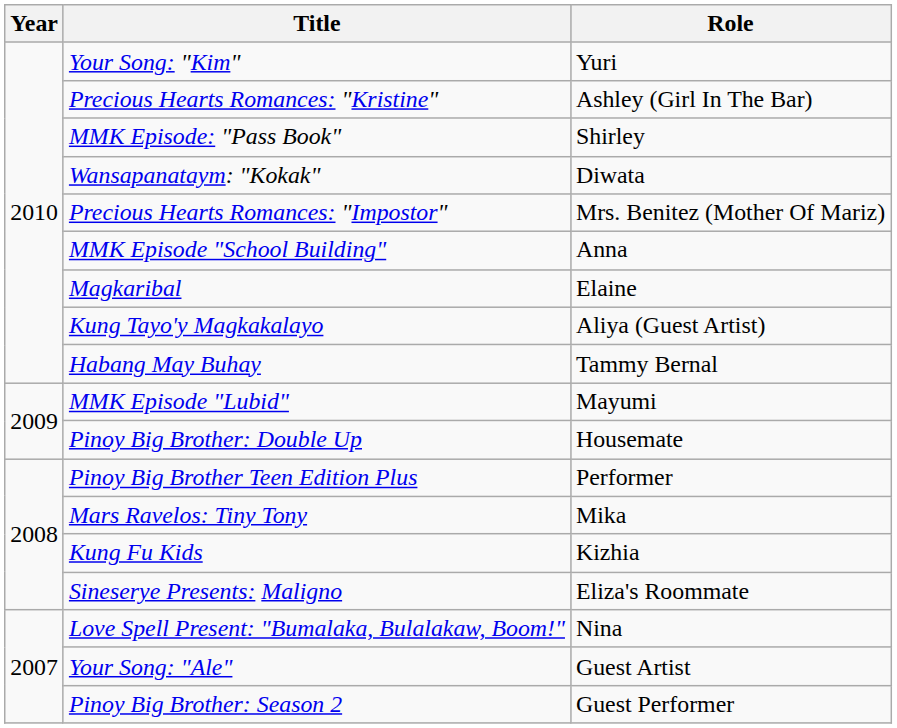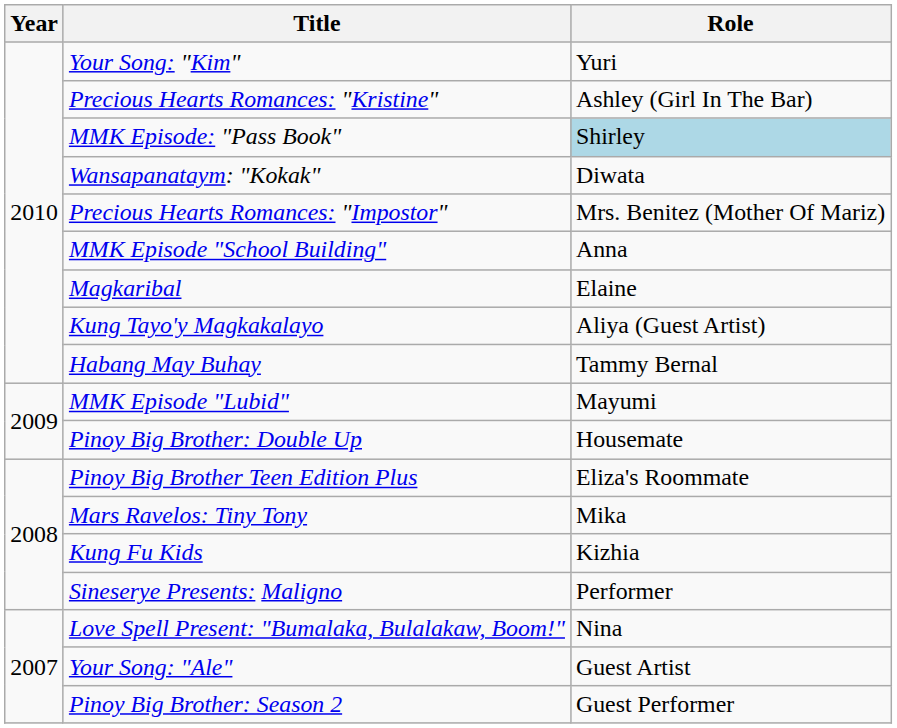 <table class="wikitable">
 <tr>
 <th>Year</th>
 <th>Title</th>
 <th>Role</th>
 </tr>
 <tr>
 <td rowspan="9">2010</td>
 <td><em><a href='#'>Your Song:</a> "<a href='#'>Kim</a>"</em></td>
 <td>Yuri</td>
 </tr>
 <tr>
 <td><em><a href='#'>Precious Hearts Romances:</a> "<a href='#'>Kristine</a>"</em></td>
 <td>Ashley (Girl In The Bar)</td>
 </tr>
 <tr>
 <td><em><a href='#'>MMK Episode:</a> "Pass Book"</em></td>
-<td>Shirley</td>
+<td style="background: lightblue;">Shirley</td>
 </tr>
 <tr>
 <td><em><a href='#'>Wansapanataym</a>: "Kokak"</em></td>
 <td>Diwata</td>
 </tr>
 <tr>
 <td><em><a href='#'>Precious Hearts Romances:</a> "<a href='#'>Impostor</a>"</em></td>
 <td>Mrs. Benitez (Mother Of Mariz)</td>
 </tr>
 <tr>
 <td><em><a href='#'>MMK Episode "School Building"</a></em></td>
 <td>Anna</td>
 </tr>
 <tr>
 <td><em><a href='#'>Magkaribal</a></em></td>
 <td>Elaine</td>
 </tr>
 <tr>
 <td><em><a href='#'>Kung Tayo'y Magkakalayo</a></em></td>
 <td>Aliya (Guest Artist)</td>
 </tr>
 <tr>
 <td><em><a href='#'>Habang May Buhay</a></em></td>
 <td>Tammy Bernal</td>
 </tr>
 <tr>
 <td rowspan="2">2009</td>
 <td><em> <a href='#'>MMK Episode "Lubid"</a></em></td>
 <td>Mayumi</td>
 </tr>
 <tr>
 <td><em> <a href='#'>Pinoy Big Brother: Double Up</a></em></td>
 <td>Housemate</td>
 </tr>
 <tr>
 <td rowspan="4">2008</td>
 <td><em><a href='#'>Pinoy Big Brother Teen Edition Plus</a></em></td>
-<td>Performer</td>
+<td>Eliza's Roommate</td>
 </tr>
 <tr>
 <td><em> <a href='#'>Mars Ravelos: Tiny Tony</a></em></td>
 <td>Mika</td>
 </tr>
 <tr>
 <td><em> <a href='#'>Kung Fu Kids</a></em></td>
 <td>Kizhia</td>
 </tr>
 <tr>
 <td><em> <a href='#'>Sineserye Presents:</a> <a href='#'>Maligno</a></em></td>
-<td>Eliza's Roommate</td>
+<td>Performer</td>
 </tr>
 <tr>
 <td rowspan="3">2007</td>
 <td><em> <a href='#'>Love Spell Present: "Bumalaka, Bulalakaw, Boom!"</a></em></td>
 <td>Nina</td>
 </tr>
 <tr>
 <td><em> <a href='#'>Your Song: "Ale"</a></em></td>
 <td>Guest Artist</td>
 </tr>
 <tr>
 <td><em> <a href='#'>Pinoy Big Brother: Season 2</a></em></td>
 <td>Guest Performer</td>
 </tr>
 </table>
